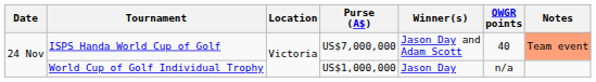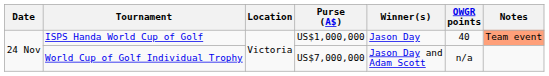 <table class="wikitable" style="font-size:95%">
 <tr>
 <th>Date</th>
 <th>Tournament</th>
 <th>Location</th>
 <th>Purse<br>(<a href='#'>A$</a>)</th>
 <th>Winner(s)</th>
 <th><a href='#'>OWGR</a><br>points</th>
 <th>Notes</th>
 </tr>
 <tr>
 <td rowspan=2>24 Nov</td>
 <td><a href='#'>ISPS Handa World Cup of Golf</a></td>
 <td rowspan=2>Victoria</td>
-<td align=right>US$7,000,000</td>
-<td> <a href='#'>Jason Day</a> and<br> <a href='#'>Adam Scott</a></td>
+<td align=right>US$1,000,000</td>
+<td> <a href='#'>Jason Day</a></td>
 <td align=center>40</td>
 <td style="background: lightsalmon;">Team event</td>
 </tr>
 <tr>
 <td><a href='#'>World Cup of Golf Individual Trophy</a></td>
-<td align=right>US$1,000,000</td>
-<td> <a href='#'>Jason Day</a></td>
+<td align=right>US$7,000,000</td>
+<td> <a href='#'>Jason Day</a> and<br> <a href='#'>Adam Scott</a></td>
 <td align=center>n/a</td>
 <td></td>
 </tr>
 </table>
